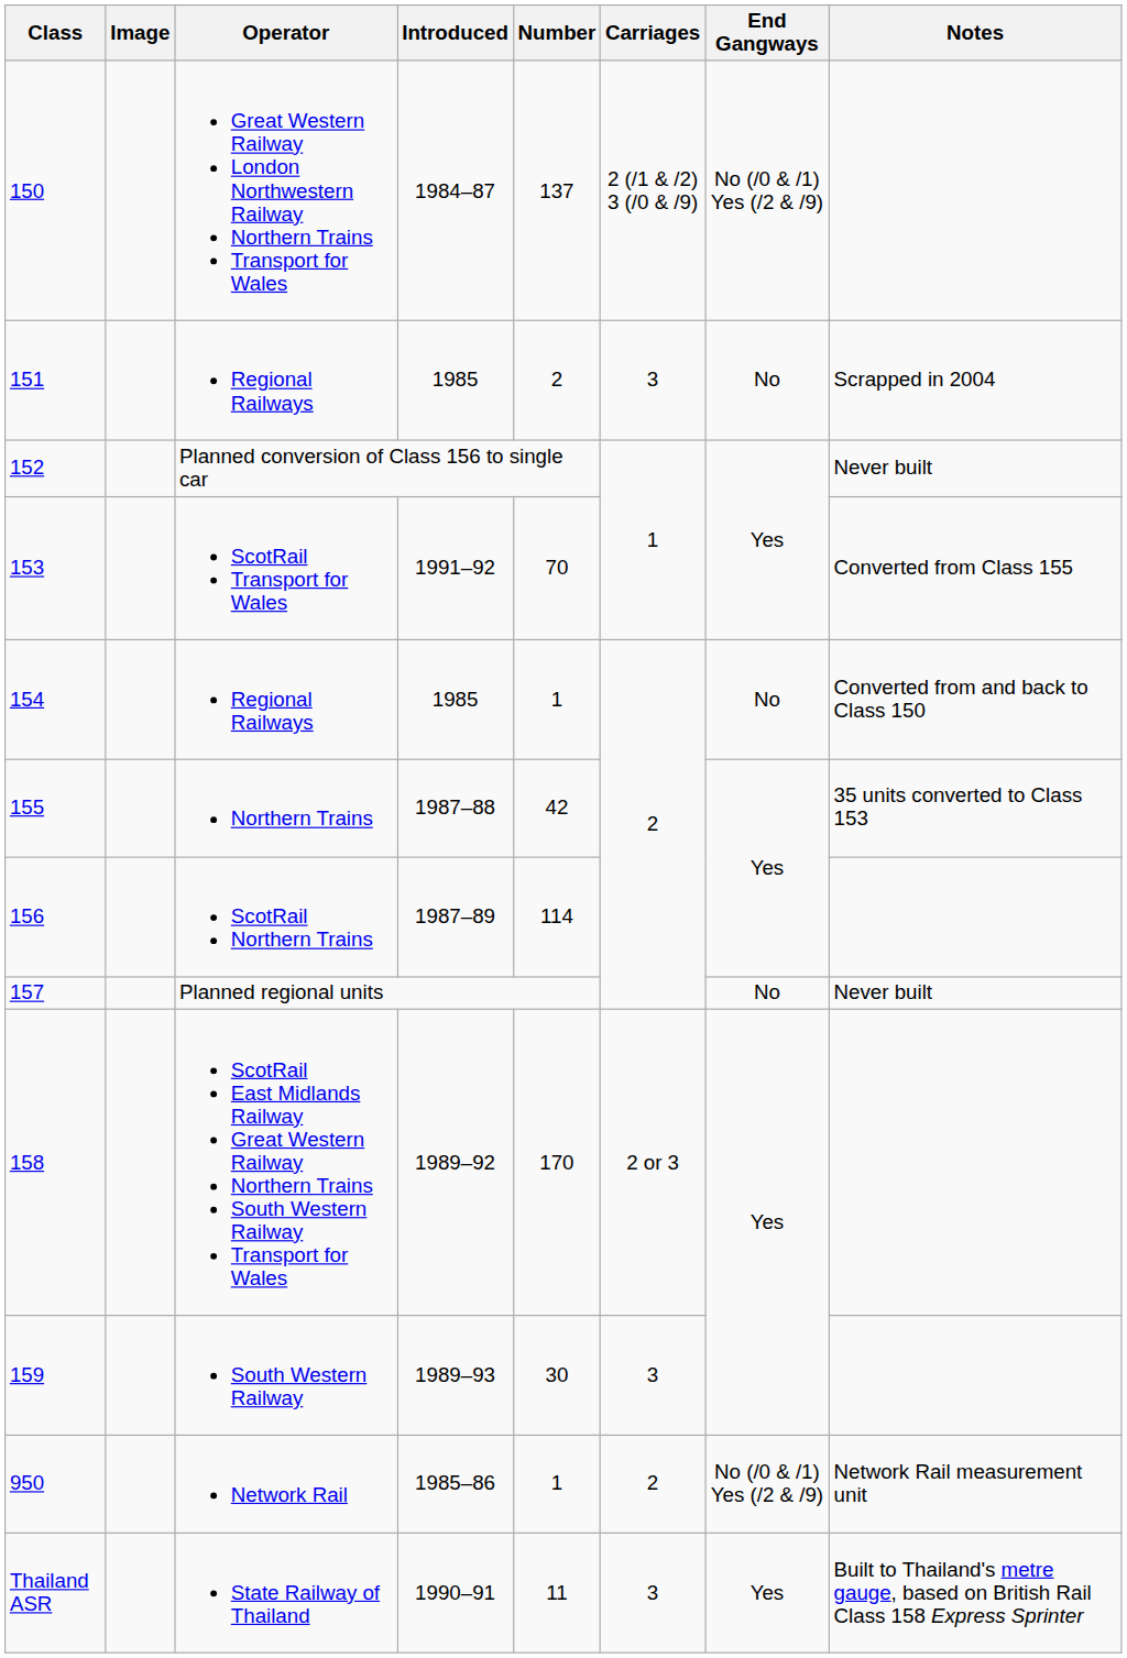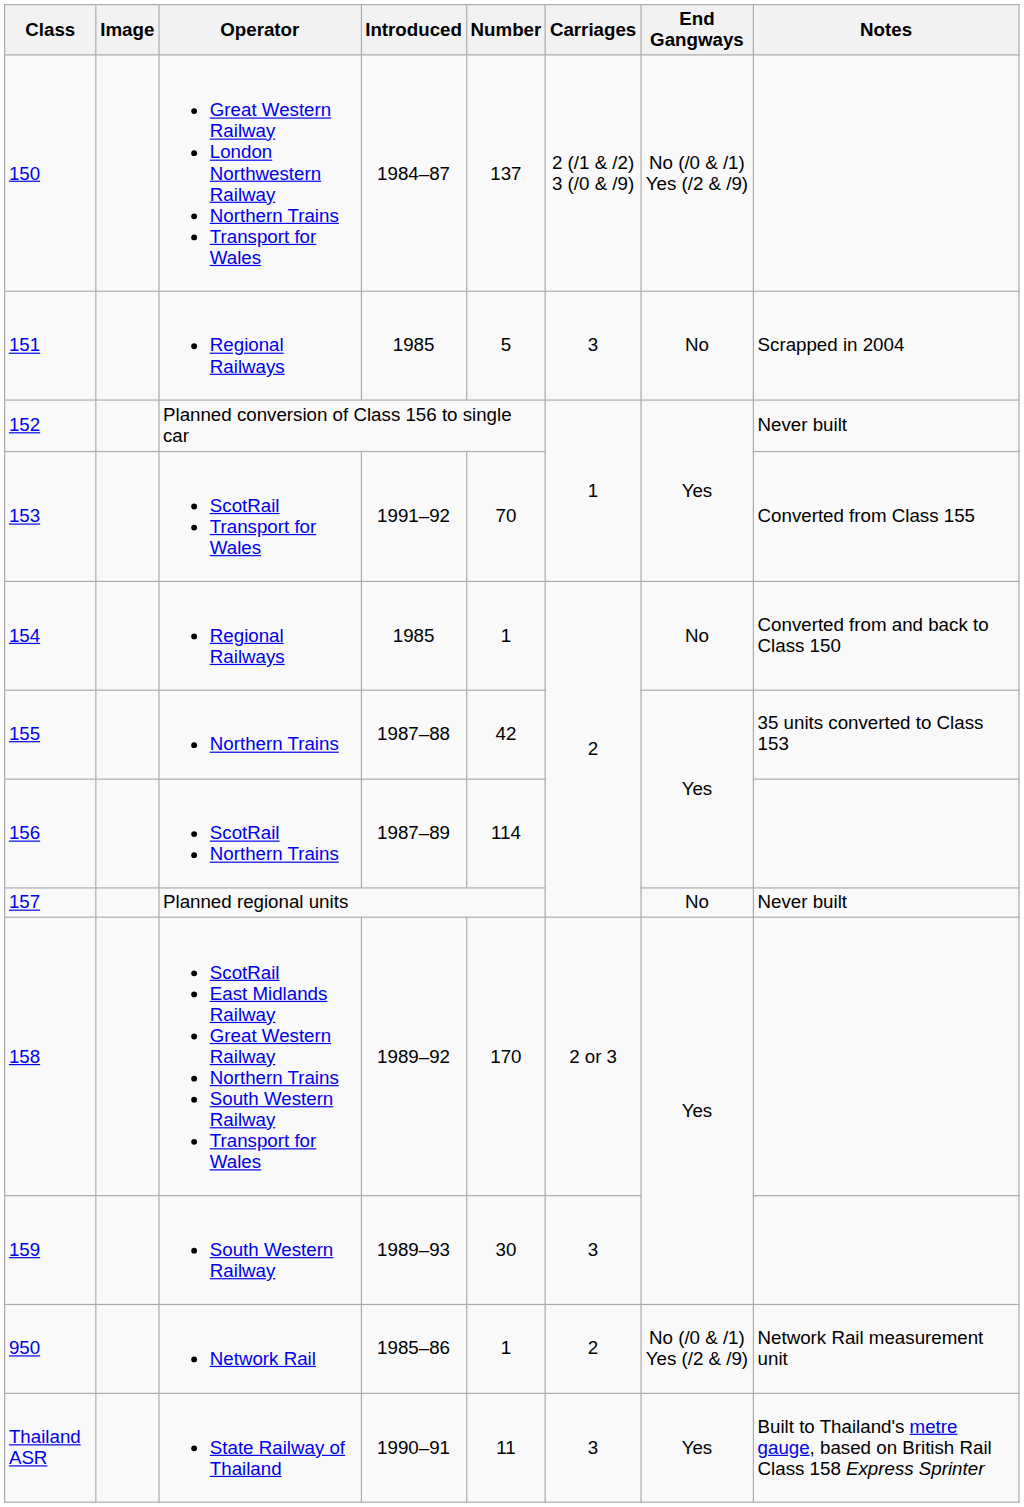 <table class="wikitable">
 <tr>
 <th>Class</th>
 <th>Image</th>
 <th>Operator</th>
 <th>Introduced</th>
 <th>Number</th>
 <th>Carriages</th>
 <th>End Gangways</th>
 <th>Notes</th>
 </tr>
 <tr>
 <td><a href='#'>150</a></td>
 <td></td>
 <td><br><ul><li><a href='#'>Great Western Railway</a></li><li><a href='#'>London Northwestern Railway</a></li><li><a href='#'>Northern Trains</a></li><li><a href='#'>Transport for Wales</a></li></ul></td>
 <td align=center>1984–87</td>
 <td align=center>137</td>
 <td align=center>2 (/1 & /2)<br>3 (/0 & /9)</td>
 <td align=center>No (/0 & /1)<br>Yes (/2 & /9)</td>
 <td></td>
 </tr>
 <tr>
 <td><a href='#'>151</a></td>
 <td></td>
 <td><br><ul><li><a href='#'>Regional Railways</a></li></ul></td>
 <td align=center>1985</td>
-<td align=center>2</td>
+<td align=center>5</td>
 <td align=center>3</td>
 <td align=center>No</td>
 <td>Scrapped in 2004</td>
 </tr>
 <tr>
 <td><a href='#'>152</a></td>
 <td align=center></td>
 <td colspan=3>Planned conversion of Class 156 to single car</td>
 <td rowspan="2"align=center>1</td>
 <td rowspan="2"align=center>Yes</td>
 <td>Never built</td>
 </tr>
 <tr>
 <td><a href='#'>153</a></td>
 <td></td>
 <td><br><ul><li><a href='#'>ScotRail</a></li><li><a href='#'>Transport for Wales</a></li></ul></td>
 <td align=center>1991–92</td>
 <td align=center>70</td>
 <td>Converted from Class 155</td>
 </tr>
 <tr>
 <td><a href='#'>154</a></td>
 <td></td>
 <td><br><ul><li><a href='#'>Regional Railways</a></li></ul></td>
 <td align=center>1985</td>
 <td align=center>1</td>
 <td rowspan="4"align=center>2</td>
 <td align=center>No</td>
 <td>Converted from and back to Class 150</td>
 </tr>
 <tr>
 <td><a href='#'>155</a></td>
 <td></td>
 <td><br><ul><li><a href='#'>Northern Trains</a></li></ul></td>
 <td align=center>1987–88</td>
 <td align=center>42</td>
 <td rowspan="2"align=center>Yes</td>
 <td>35 units converted to Class 153</td>
 </tr>
 <tr>
 <td><a href='#'>156</a></td>
 <td></td>
 <td><br><ul><li><a href='#'>ScotRail</a></li><li><a href='#'>Northern Trains</a></li></ul></td>
 <td align=center>1987–89</td>
 <td align=center>114</td>
 <td></td>
 </tr>
 <tr>
 <td><a href='#'>157</a></td>
 <td></td>
 <td colspan=3>Planned regional units</td>
 <td align=center>No</td>
 <td>Never built</td>
 </tr>
 <tr>
 <td><a href='#'>158</a></td>
 <td></td>
 <td><br><ul><li><a href='#'>ScotRail</a></li><li><a href='#'>East Midlands Railway</a></li><li><a href='#'>Great Western Railway</a></li><li><a href='#'>Northern Trains</a></li><li><a href='#'>South Western Railway</a></li><li><a href='#'>Transport for Wales</a></li></ul></td>
 <td align=center>1989–92</td>
 <td align=center>170</td>
 <td align=center>2 or 3</td>
 <td rowspan="2"align=center>Yes</td>
 <td></td>
 </tr>
 <tr>
 <td><a href='#'>159</a></td>
 <td></td>
 <td><br><ul><li><a href='#'>South Western Railway</a></li></ul></td>
 <td align=center>1989–93</td>
 <td align=center>30</td>
 <td align=center>3</td>
 <td></td>
 </tr>
 <tr>
 <td><a href='#'>950</a></td>
 <td></td>
 <td><br><ul><li><a href='#'>Network Rail</a></li></ul></td>
 <td align=center>1985–86</td>
 <td align=center>1</td>
 <td align=center>2</td>
 <td align=center>No (/0 & /1)<br>Yes (/2 & /9)</td>
 <td>Network Rail measurement unit</td>
 </tr>
 <tr>
 <td><a href='#'>Thailand ASR</a></td>
 <td></td>
 <td><br><ul><li><a href='#'>State Railway of Thailand</a></li></ul></td>
 <td align=center>1990–91</td>
 <td align=center>11</td>
 <td align=center>3</td>
 <td align=center>Yes</td>
 <td>Built to Thailand's <a href='#'>metre gauge</a>, based on British Rail Class 158 <em>Express Sprinter</em></td>
 </tr>
 </table>
